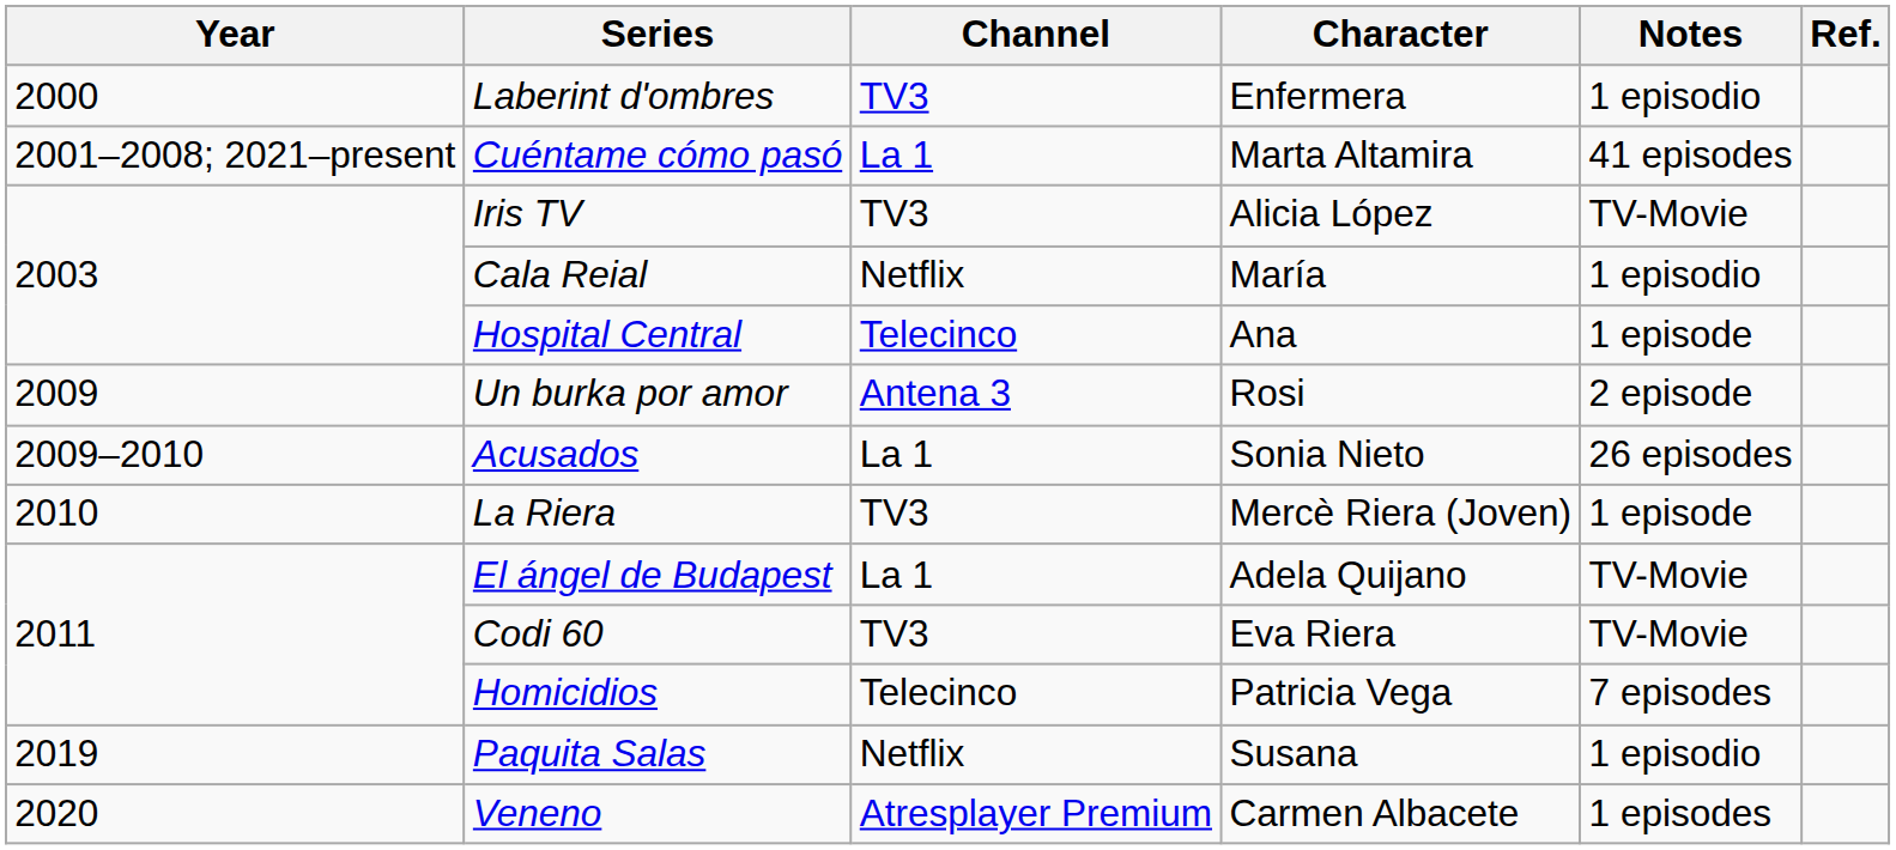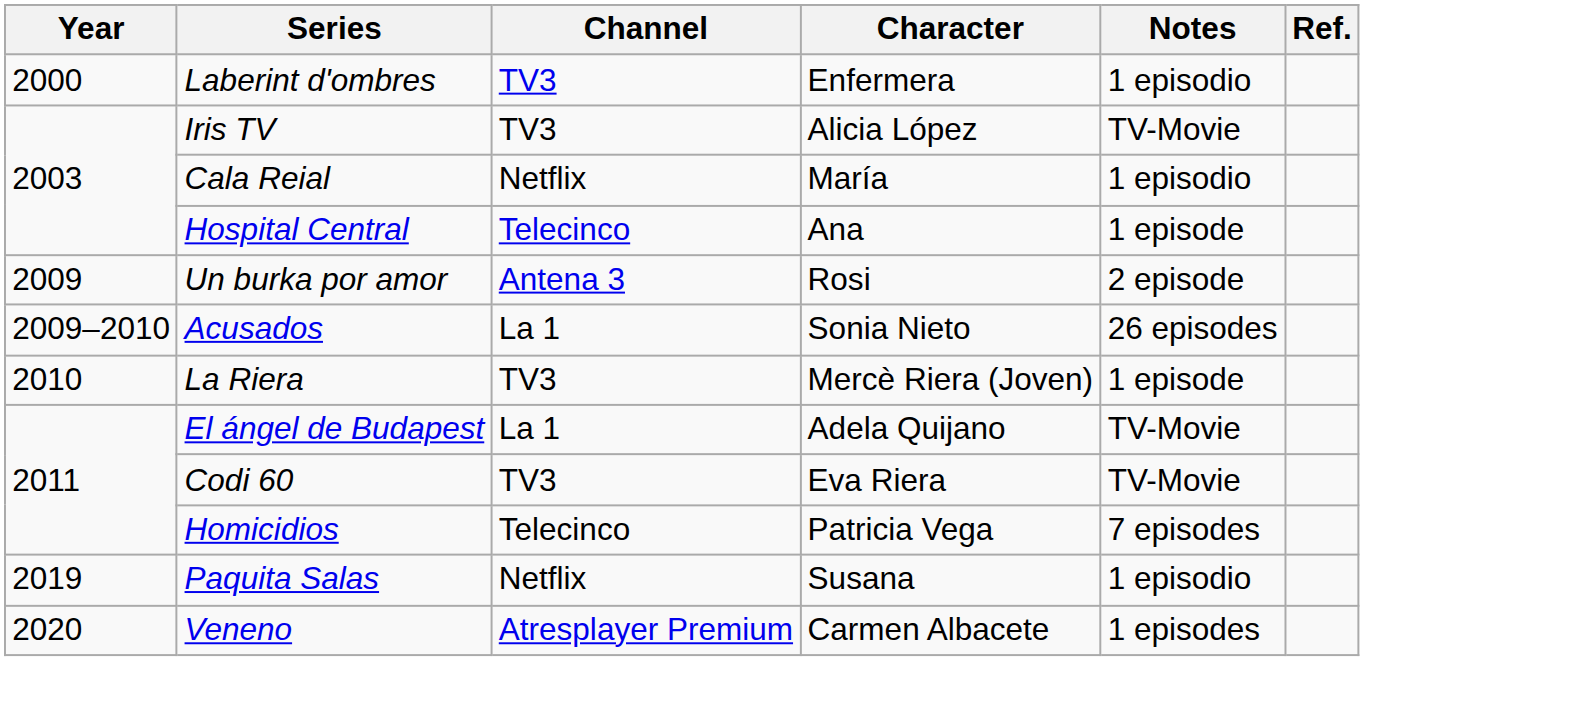 <table class="wikitable">
 <tr>
 <th>Year</th>
 <th>Series</th>
 <th>Channel</th>
 <th>Character</th>
 <th>Notes</th>
 <th>Ref.</th>
 </tr>
 <tr>
 <td>2000</td>
 <td><em>Laberint d'ombres</em></td>
 <td><a href='#'>TV3</a></td>
 <td>Enfermera</td>
 <td>1 episodio</td>
-<td></td>
-</tr>
-<tr>
-<td>2001–2008; 2021–present</td>
-<td><em><a href='#'>Cuéntame cómo pasó</a></em></td>
-<td><a href='#'>La 1</a></td>
-<td>Marta Altamira</td>
-<td>41 episodes</td>
 <td></td>
 </tr>
 <tr>
 <td rowspan="3">2003</td>
 <td><em>Iris TV</em></td>
 <td>TV3</td>
 <td>Alicia López</td>
 <td>TV-Movie</td>
 <td></td>
 </tr>
 <tr>
 <td><em>Cala Reial</em></td>
 <td>Netflix</td>
 <td>María</td>
 <td>1 episodio</td>
 <td></td>
 </tr>
 <tr>
 <td><em><a href='#'>Hospital Central</a></em></td>
 <td><a href='#'>Telecinco</a></td>
 <td>Ana</td>
 <td>1 episode</td>
 <td></td>
 </tr>
 <tr>
 <td>2009</td>
 <td><em>Un burka por amor</em></td>
 <td><a href='#'>Antena 3</a></td>
 <td>Rosi</td>
 <td>2 episode</td>
 <td></td>
 </tr>
 <tr>
 <td>2009–2010</td>
 <td><em><a href='#'>Acusados</a></em></td>
 <td>La 1</td>
 <td>Sonia Nieto</td>
 <td>26 episodes</td>
 <td></td>
 </tr>
 <tr>
 <td>2010</td>
 <td><em>La Riera</em></td>
 <td>TV3</td>
 <td>Mercè Riera (Joven)</td>
 <td>1 episode</td>
 <td></td>
 </tr>
 <tr>
 <td rowspan="3">2011</td>
 <td><em><a href='#'>El ángel de Budapest</a></em></td>
 <td>La 1</td>
 <td>Adela Quijano</td>
 <td>TV-Movie</td>
 <td></td>
 </tr>
 <tr>
 <td><em>Codi 60</em></td>
 <td>TV3</td>
 <td>Eva Riera</td>
 <td>TV-Movie</td>
 <td></td>
 </tr>
 <tr>
 <td><em><a href='#'>Homicidios</a></em></td>
 <td>Telecinco</td>
 <td>Patricia Vega</td>
 <td>7 episodes</td>
 <td></td>
 </tr>
 <tr>
 <td>2019</td>
 <td><em><a href='#'>Paquita Salas</a></em></td>
 <td>Netflix</td>
 <td>Susana</td>
 <td>1 episodio</td>
 <td></td>
 </tr>
 <tr>
 <td>2020</td>
 <td><em><a href='#'>Veneno</a></em></td>
 <td><a href='#'>Atresplayer Premium</a></td>
 <td>Carmen Albacete</td>
 <td>1 episodes</td>
 <td></td>
 </tr>
 </table>
